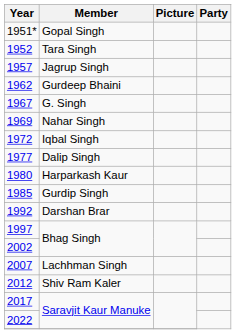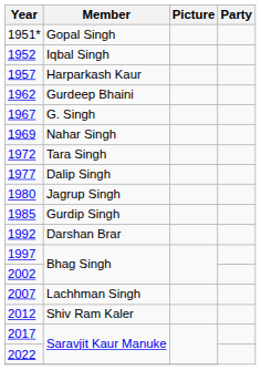 <table class="wikitable sortable">
 <tr>
 <th>Year</th>
 <th>Member</th>
 <th>Picture</th>
 <th colspan="2">Party</th>
 </tr>
 <tr>
 <td>1951*</td>
 <td>Gopal Singh</td>
 <td></td>
 <td></td>
 </tr>
 <tr>
 <td><a href='#'>1952</a></td>
-<td>Tara Singh</td>
+<td>Iqbal Singh</td>
 <td></td>
 </tr>
 <tr>
 <td><a href='#'>1957</a></td>
-<td>Jagrup Singh</td>
+<td>Harparkash Kaur</td>
 <td></td>
 <td></td>
 </tr>
 <tr>
 <td><a href='#'>1962</a></td>
 <td>Gurdeep Bhaini</td>
 <td></td>
 <td></td>
 </tr>
 <tr>
 <td><a href='#'>1967</a></td>
 <td>G. Singh</td>
 <td></td>
 <td></td>
 </tr>
 <tr>
 <td><a href='#'>1969</a></td>
 <td>Nahar Singh</td>
 <td></td>
 </tr>
 <tr>
 <td><a href='#'>1972</a></td>
-<td>Iqbal Singh</td>
+<td>Tara Singh</td>
 <td></td>
 <td></td>
 </tr>
 <tr>
 <td><a href='#'>1977</a></td>
 <td>Dalip Singh</td>
 <td></td>
 </tr>
 <tr>
 <td><a href='#'>1980</a></td>
-<td>Harparkash Kaur</td>
+<td>Jagrup Singh</td>
 <td></td>
 <td></td>
 </tr>
 <tr>
 <td><a href='#'>1985</a></td>
 <td>Gurdip Singh</td>
 <td></td>
 <td></td>
 </tr>
 <tr>
 <td><a href='#'>1992</a></td>
 <td>Darshan Brar</td>
 <td></td>
 <td></td>
 </tr>
 <tr>
 <td><a href='#'>1997</a></td>
 <td rowspan=2>Bhag Singh</td>
 <td rowspan=2></td>
 <td></td>
 </tr>
 <tr>
 <td><a href='#'>2002</a></td>
 </tr>
 <tr>
 <td><a href='#'>2007</a></td>
 <td>Lachhman Singh</td>
 <td></td>
 <td></td>
 </tr>
 <tr>
 <td><a href='#'>2012</a></td>
 <td>Shiv Ram Kaler</td>
 <td></td>
 <td></td>
 </tr>
 <tr>
 <td><a href='#'>2017</a></td>
 <td rowspan=2><a href='#'>Saravjit Kaur Manuke</a></td>
 <td rowspan=2></td>
 <td></td>
 </tr>
 <tr>
 <td><a href='#'>2022</a></td>
 </tr>
 <tr>
 </tr>
 </table>
